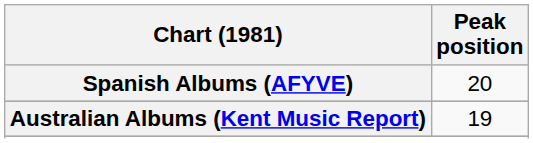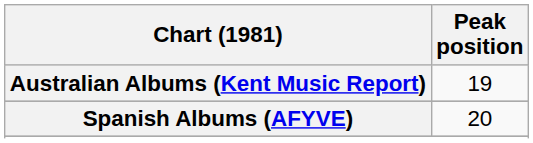 <table class="wikitable sortable plainrowheaders" style="text-align:center">
 <tr>
 <th scope="col">Chart (1981)</th>
 <th scope="col">Peak<br>position</th>
+</tr>
+<tr>
+<th scope="row">Australian Albums (<a href='#'>Kent Music Report</a>)</th>
+<td>19</td>
+</tr>
+<tr>
+</tr>
+<tr>
+</tr>
+<tr>
+</tr>
+<tr>
 </tr>
 <tr>
 <th scope="row">Spanish Albums (<a href='#'>AFYVE</a>)</th>
 <td>20</td>
 </tr>
 <tr>
 </tr>
 <tr>
 </tr>
 <tr>
 </tr>
 <tr>
 </tr>
-<tr>
-<th scope="row">Australian Albums (<a href='#'>Kent Music Report</a>)</th>
-<td>19</td>
-</tr>
-<tr>
-</tr>
-<tr>
-</tr>
-<tr>
-</tr>
-<tr>
-</tr>
 </table>
